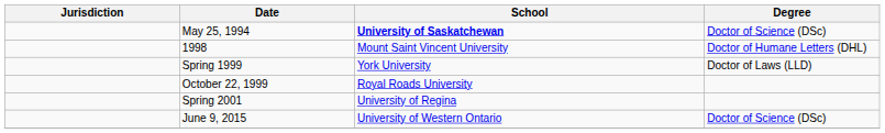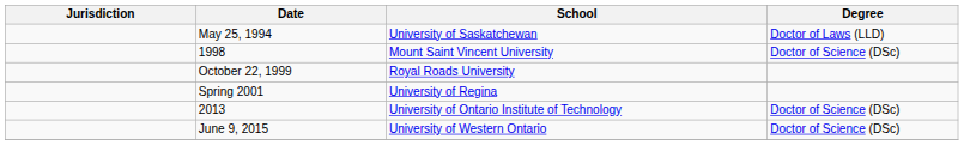 <table class="wikitable" width="100%">
 <tr>
 <th width="20%">Jurisdiction</th>
 <th width="20%">Date</th>
 <th width="40%">School</th>
 <th width="20%">Degree</th>
 </tr>
 <tr>
 <td></td>
 <td>May 25, 1994</td>
-<td><strong><a href='#'>University of Saskatchewan</a></strong></td>
-<td><a href='#'>Doctor of Science</a> (DSc)</td>
+<td><a href='#'>University of Saskatchewan</a></td>
+<td><a href='#'>Doctor of Laws</a> (LLD)</td>
 </tr>
 <tr>
 <td></td>
 <td>1998</td>
 <td><a href='#'>Mount Saint Vincent University</a></td>
-<td><a href='#'>Doctor of Humane Letters</a> (DHL)</td>
-</tr>
-<tr>
-<td></td>
-<td>Spring 1999</td>
-<td><a href='#'>York University</a></td>
-<td>Doctor of Laws  (LLD)</td>
+<td><a href='#'>Doctor of Science</a> (DSc)</td>
 </tr>
 <tr>
 <td></td>
 <td>October 22, 1999</td>
 <td><a href='#'>Royal Roads University</a></td>
 <td></td>
 </tr>
 <tr>
 <td></td>
 <td>Spring 2001</td>
 <td><a href='#'>University of Regina</a></td>
 <td></td>
 </tr>
 <tr>
 <td></td>
+<td>2013</td>
+<td><a href='#'>University of Ontario Institute of Technology</a></td>
+<td><a href='#'>Doctor of Science</a> (DSc)</td>
+</tr>
+<tr>
+<td></td>
 <td>June 9, 2015</td>
 <td><a href='#'>University of Western Ontario</a></td>
 <td><a href='#'>Doctor of Science</a> (DSc)</td>
 </tr>
 <tr>
 </tr>
 </table>
